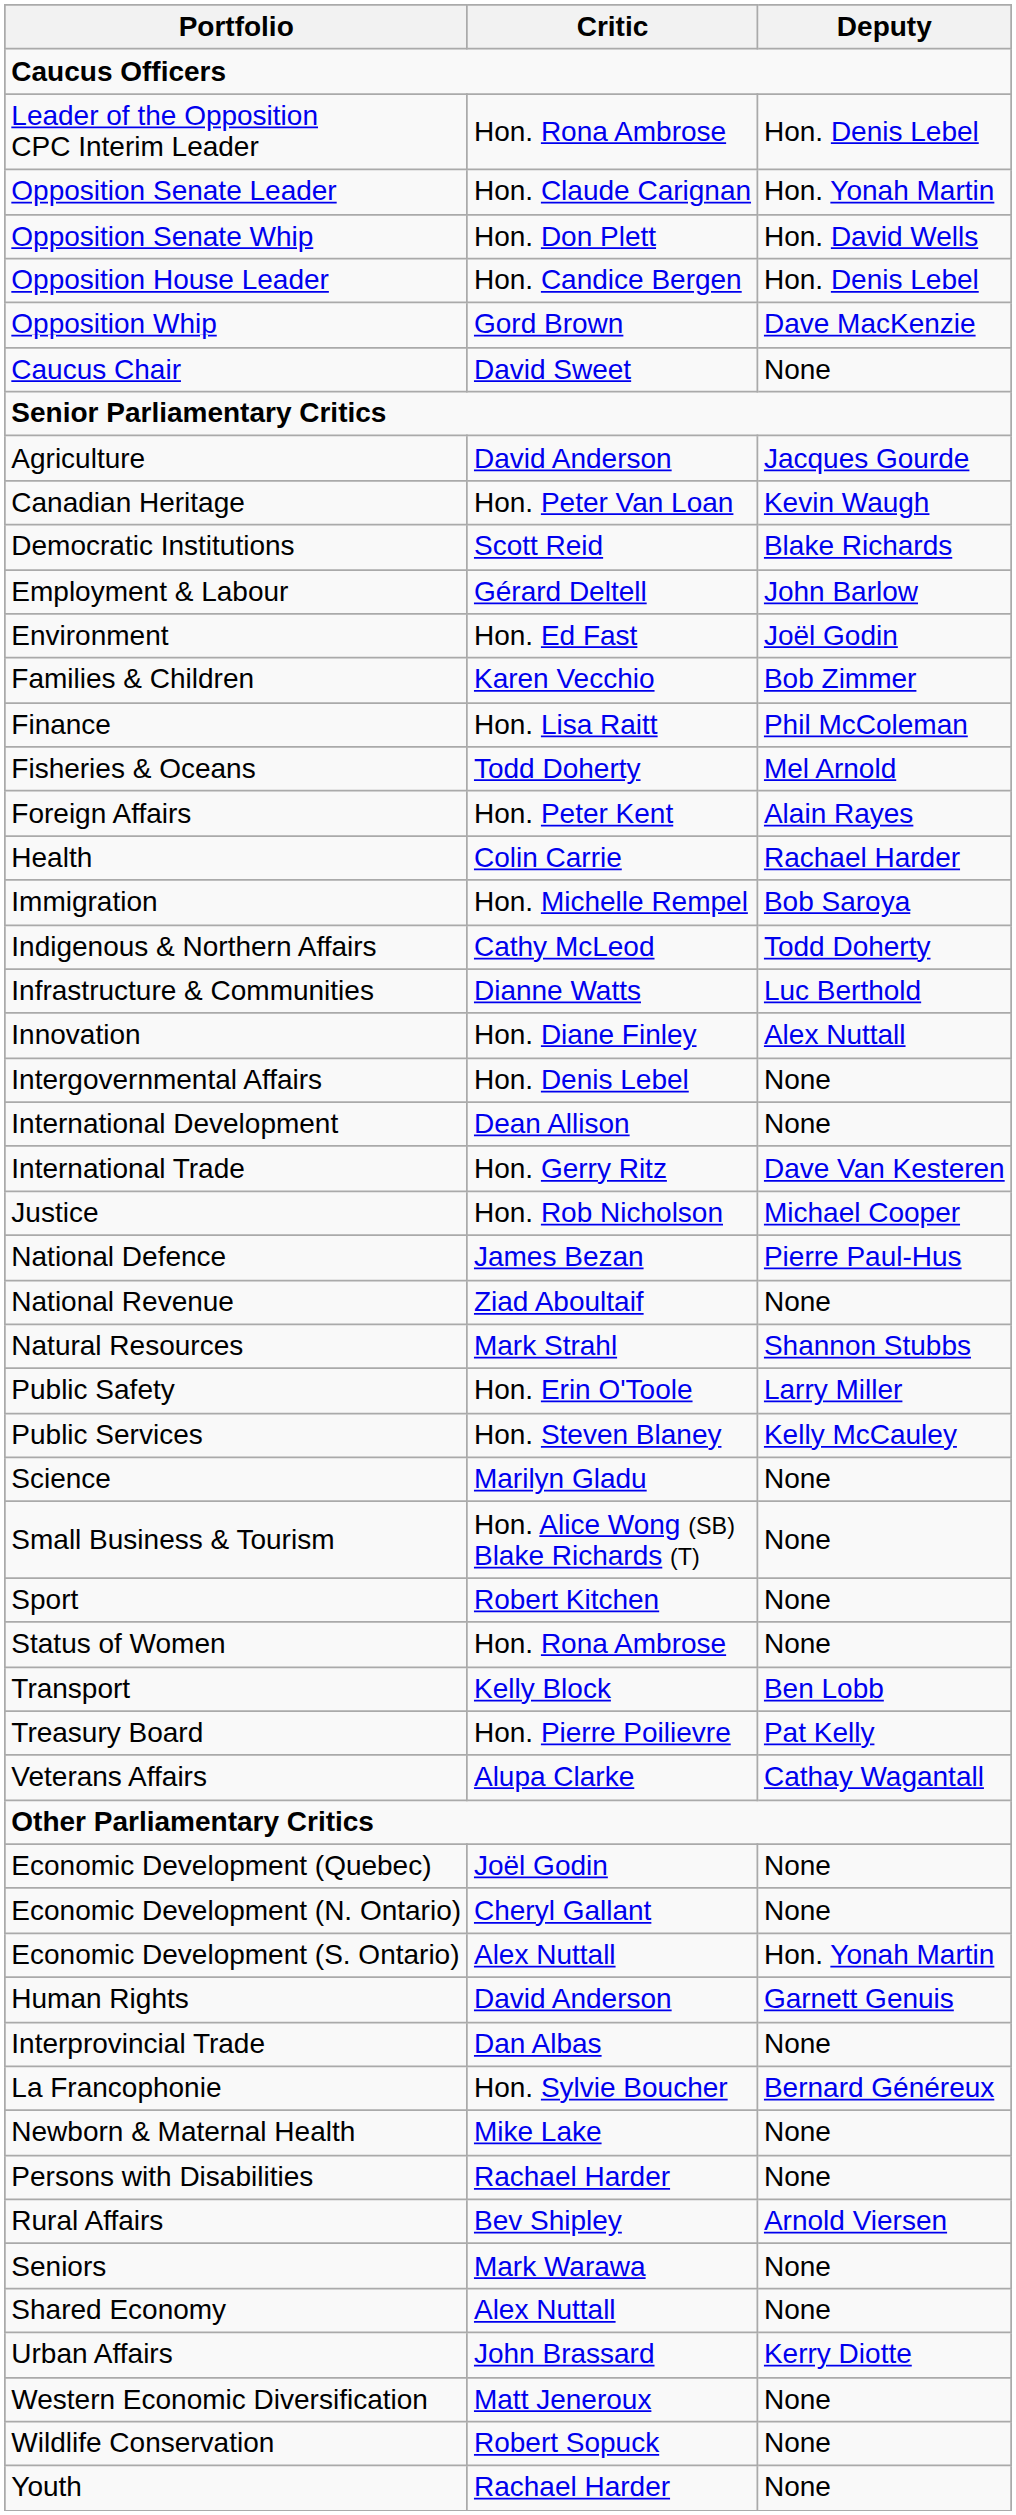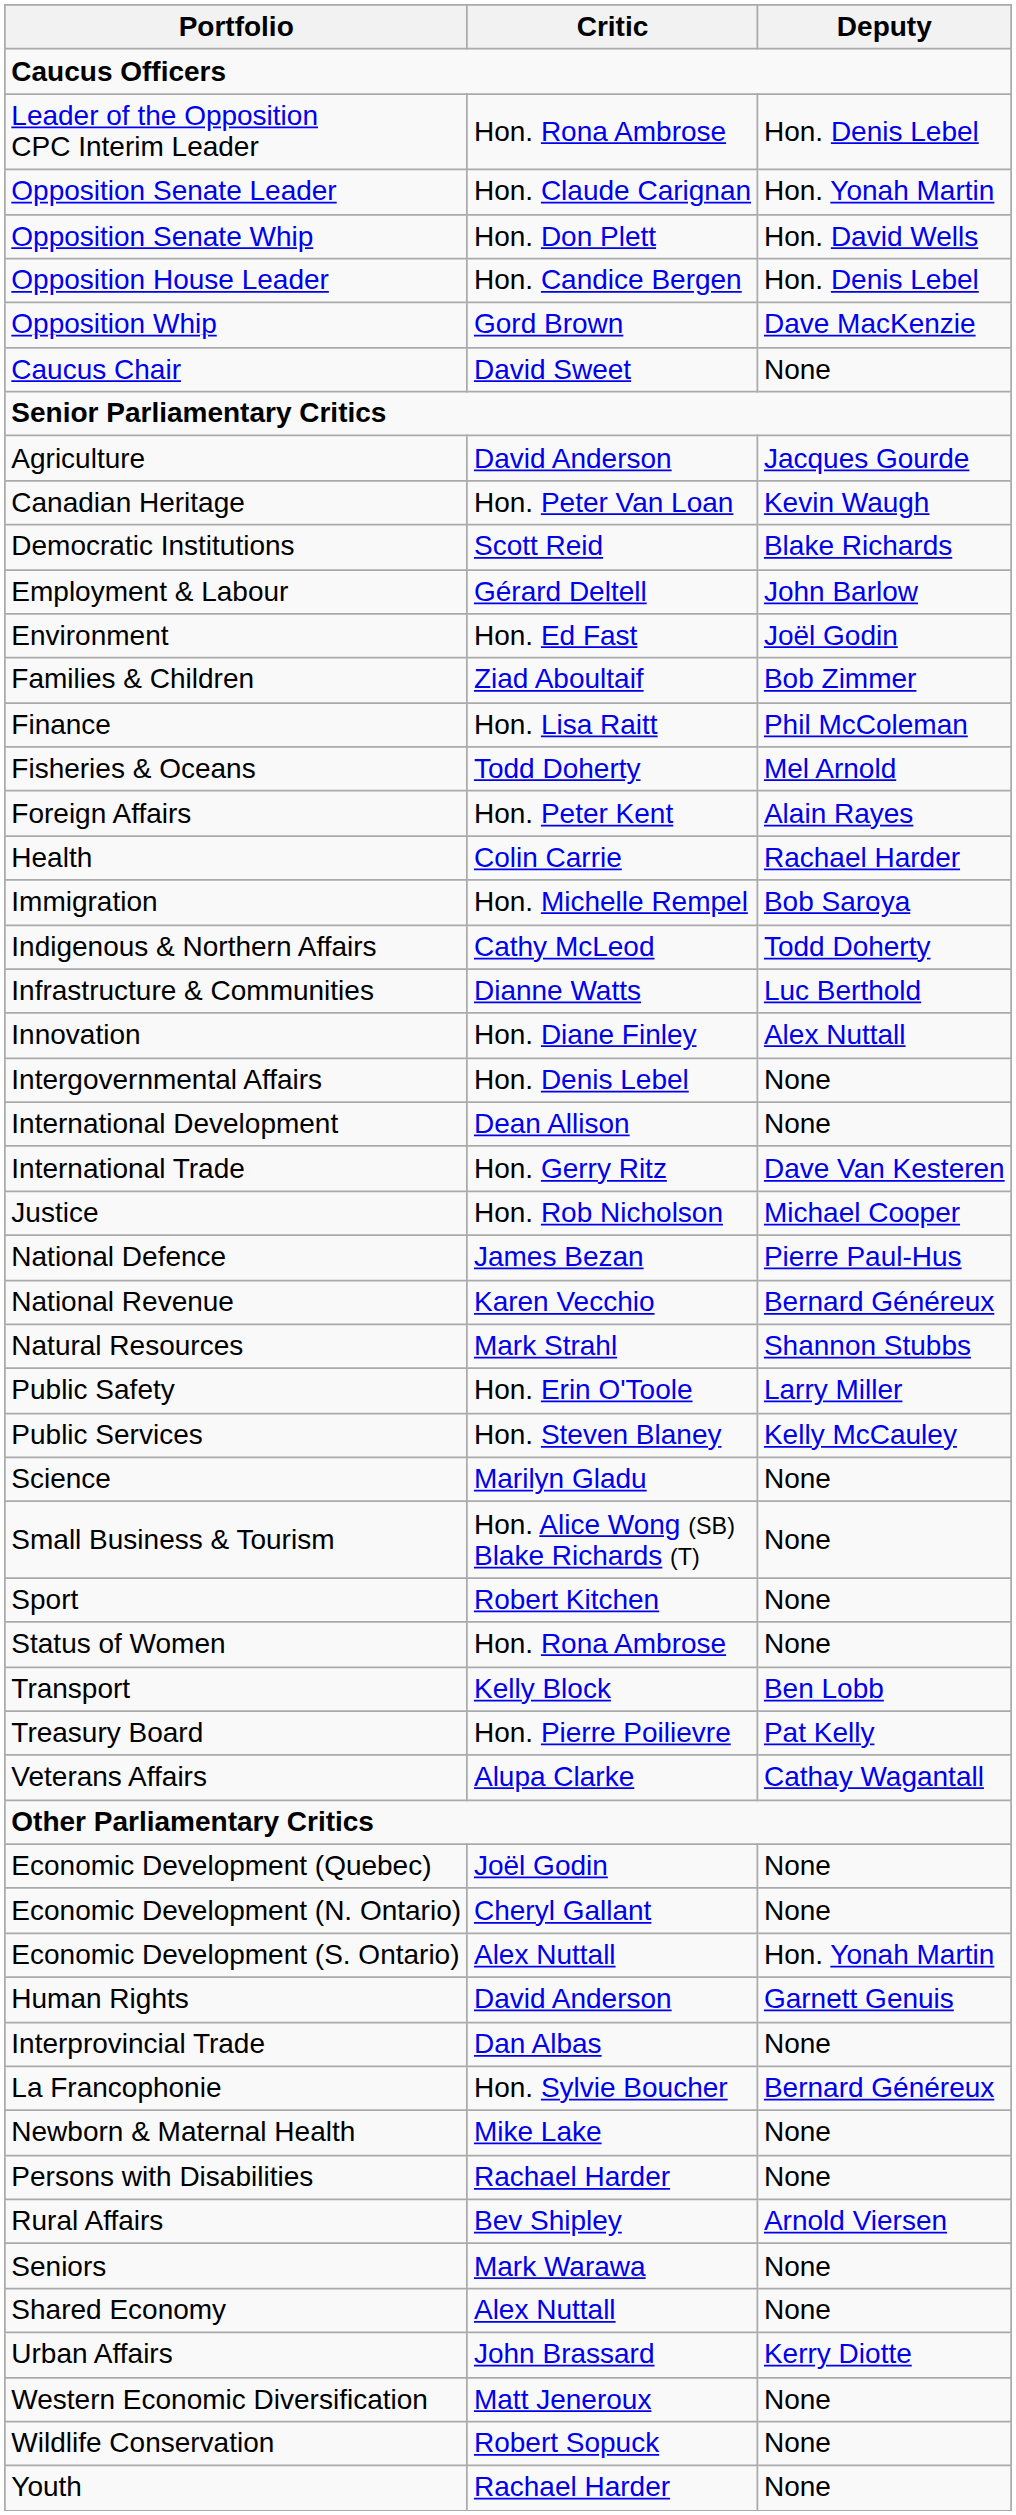 <table class="wikitable collapsible collapsed">
 <tr>
 <th>Portfolio</th>
 <th>Critic</th>
 <th>Deputy</th>
 </tr>
 <tr>
 <td colspan="3"><strong>Caucus Officers</strong></td>
 </tr>
 <tr>
 <td><a href='#'>Leader of the Opposition</a><br>CPC Interim Leader</td>
 <td>Hon. <a href='#'>Rona Ambrose</a></td>
 <td>Hon. <a href='#'>Denis Lebel</a></td>
 </tr>
 <tr>
 <td><a href='#'>Opposition Senate Leader</a></td>
 <td>Hon. <a href='#'>Claude Carignan</a></td>
 <td>Hon. <a href='#'>Yonah Martin</a></td>
 </tr>
 <tr>
 <td><a href='#'>Opposition Senate Whip</a></td>
 <td>Hon. <a href='#'>Don Plett</a></td>
 <td>Hon. <a href='#'>David Wells</a></td>
 </tr>
 <tr>
 <td><a href='#'>Opposition House Leader</a></td>
 <td>Hon. <a href='#'>Candice Bergen</a></td>
 <td>Hon. <a href='#'>Denis Lebel</a></td>
 </tr>
 <tr>
 <td><a href='#'>Opposition Whip</a></td>
 <td><a href='#'>Gord Brown</a></td>
 <td><a href='#'>Dave MacKenzie</a></td>
 </tr>
 <tr>
 <td><a href='#'>Caucus Chair</a></td>
 <td><a href='#'>David Sweet</a></td>
 <td>None</td>
 </tr>
 <tr>
 <td colspan="3"><strong>Senior Parliamentary Critics</strong></td>
 </tr>
 <tr>
 <td>Agriculture</td>
 <td><a href='#'>David Anderson</a></td>
 <td><a href='#'>Jacques Gourde</a></td>
 </tr>
 <tr>
 <td>Canadian Heritage</td>
 <td>Hon. <a href='#'>Peter Van Loan</a></td>
 <td><a href='#'>Kevin Waugh</a></td>
 </tr>
 <tr>
 <td>Democratic Institutions</td>
 <td><a href='#'>Scott Reid</a></td>
 <td><a href='#'>Blake Richards</a></td>
 </tr>
 <tr>
 <td>Employment & Labour</td>
 <td><a href='#'>Gérard Deltell</a></td>
 <td><a href='#'>John Barlow</a></td>
 </tr>
 <tr>
 <td>Environment</td>
 <td>Hon. <a href='#'>Ed Fast</a></td>
 <td><a href='#'>Joël Godin</a></td>
 </tr>
 <tr>
 <td>Families & Children</td>
-<td><a href='#'>Karen Vecchio</a></td>
+<td><a href='#'>Ziad Aboultaif</a></td>
 <td><a href='#'>Bob Zimmer</a></td>
 </tr>
 <tr>
 <td>Finance</td>
 <td>Hon. <a href='#'>Lisa Raitt</a></td>
 <td><a href='#'>Phil McColeman</a></td>
 </tr>
 <tr>
 <td>Fisheries & Oceans</td>
 <td><a href='#'>Todd Doherty</a></td>
 <td><a href='#'>Mel Arnold</a></td>
 </tr>
 <tr>
 <td>Foreign Affairs</td>
 <td>Hon. <a href='#'>Peter Kent</a></td>
 <td><a href='#'>Alain Rayes</a></td>
 </tr>
 <tr>
 <td>Health</td>
 <td><a href='#'>Colin Carrie</a></td>
 <td><a href='#'>Rachael Harder</a></td>
 </tr>
 <tr>
 <td>Immigration</td>
 <td>Hon. <a href='#'>Michelle Rempel</a></td>
 <td><a href='#'>Bob Saroya</a></td>
 </tr>
 <tr>
 <td>Indigenous & Northern Affairs</td>
 <td><a href='#'>Cathy McLeod</a></td>
 <td><a href='#'>Todd Doherty</a></td>
 </tr>
 <tr>
 <td>Infrastructure & Communities</td>
 <td><a href='#'>Dianne Watts</a></td>
 <td><a href='#'>Luc Berthold</a></td>
 </tr>
 <tr>
 <td>Innovation</td>
 <td>Hon. <a href='#'>Diane Finley</a></td>
 <td><a href='#'>Alex Nuttall</a></td>
 </tr>
 <tr>
 <td>Intergovernmental Affairs</td>
 <td>Hon. <a href='#'>Denis Lebel</a></td>
 <td>None</td>
 </tr>
 <tr>
 <td>International Development</td>
 <td><a href='#'>Dean Allison</a></td>
 <td>None</td>
 </tr>
 <tr>
 <td>International Trade</td>
 <td>Hon. <a href='#'>Gerry Ritz</a></td>
 <td><a href='#'>Dave Van Kesteren</a></td>
 </tr>
 <tr>
 <td>Justice</td>
 <td>Hon. <a href='#'>Rob Nicholson</a></td>
 <td><a href='#'>Michael Cooper</a></td>
 </tr>
 <tr>
 <td>National Defence</td>
 <td><a href='#'>James Bezan</a></td>
 <td><a href='#'>Pierre Paul-Hus</a></td>
 </tr>
 <tr>
 <td>National Revenue</td>
-<td><a href='#'>Ziad Aboultaif</a></td>
-<td>None</td>
+<td><a href='#'>Karen Vecchio</a></td>
+<td><a href='#'>Bernard Généreux</a></td>
 </tr>
 <tr>
 <td>Natural Resources</td>
 <td><a href='#'>Mark Strahl</a></td>
 <td><a href='#'>Shannon Stubbs</a></td>
 </tr>
 <tr>
 <td>Public Safety</td>
 <td>Hon. <a href='#'>Erin O'Toole</a></td>
 <td><a href='#'>Larry Miller</a></td>
 </tr>
 <tr>
 <td>Public Services</td>
 <td>Hon. <a href='#'>Steven Blaney</a></td>
 <td><a href='#'>Kelly McCauley</a></td>
 </tr>
 <tr>
 <td>Science</td>
 <td><a href='#'>Marilyn Gladu</a></td>
 <td>None</td>
 </tr>
 <tr>
 <td>Small Business & Tourism</td>
 <td>Hon. <a href='#'>Alice Wong</a> <small>(SB)</small> <br> <a href='#'>Blake Richards</a> <small>(T)</small></td>
 <td>None</td>
 </tr>
 <tr>
 <td>Sport</td>
 <td><a href='#'>Robert Kitchen</a></td>
 <td>None</td>
 </tr>
 <tr>
 <td>Status of Women</td>
 <td>Hon. <a href='#'>Rona Ambrose</a></td>
 <td>None</td>
 </tr>
 <tr>
 <td>Transport</td>
 <td><a href='#'>Kelly Block</a></td>
 <td><a href='#'>Ben Lobb</a></td>
 </tr>
 <tr>
 <td>Treasury Board</td>
 <td>Hon. <a href='#'>Pierre Poilievre</a></td>
 <td><a href='#'>Pat Kelly</a></td>
 </tr>
 <tr>
 <td>Veterans Affairs</td>
 <td><a href='#'>Alupa Clarke</a></td>
 <td><a href='#'>Cathay Wagantall</a></td>
 </tr>
 <tr>
 <td colspan="3"><strong>Other Parliamentary Critics</strong></td>
 </tr>
 <tr>
 <td>Economic Development (Quebec)</td>
 <td><a href='#'>Joël Godin</a></td>
 <td>None</td>
 </tr>
 <tr>
 <td>Economic Development (N. Ontario)</td>
 <td><a href='#'>Cheryl Gallant</a></td>
 <td>None</td>
 </tr>
 <tr>
 <td>Economic Development (S. Ontario)</td>
 <td><a href='#'>Alex Nuttall</a></td>
 <td>Hon. <a href='#'>Yonah Martin</a></td>
 </tr>
 <tr>
 <td>Human Rights</td>
 <td><a href='#'>David Anderson</a></td>
 <td><a href='#'>Garnett Genuis</a></td>
 </tr>
 <tr>
 <td>Interprovincial Trade</td>
 <td><a href='#'>Dan Albas</a></td>
 <td>None</td>
 </tr>
 <tr>
 <td>La Francophonie</td>
 <td>Hon. <a href='#'>Sylvie Boucher</a></td>
 <td><a href='#'>Bernard Généreux</a></td>
 </tr>
 <tr>
 <td>Newborn & Maternal Health</td>
 <td><a href='#'>Mike Lake</a></td>
 <td>None</td>
 </tr>
 <tr>
 <td>Persons with Disabilities</td>
 <td><a href='#'>Rachael Harder</a></td>
 <td>None</td>
 </tr>
 <tr>
 <td>Rural Affairs</td>
 <td><a href='#'>Bev Shipley</a></td>
 <td><a href='#'>Arnold Viersen</a></td>
 </tr>
 <tr>
 <td>Seniors</td>
 <td><a href='#'>Mark Warawa</a></td>
 <td>None</td>
 </tr>
 <tr>
 <td>Shared Economy</td>
 <td><a href='#'>Alex Nuttall</a></td>
 <td>None</td>
 </tr>
 <tr>
 <td>Urban Affairs</td>
 <td><a href='#'>John Brassard</a></td>
 <td><a href='#'>Kerry Diotte</a></td>
 </tr>
 <tr>
 <td>Western Economic Diversification</td>
 <td><a href='#'>Matt Jeneroux</a></td>
 <td>None</td>
 </tr>
 <tr>
 <td>Wildlife Conservation</td>
 <td><a href='#'>Robert Sopuck</a></td>
 <td>None</td>
 </tr>
 <tr>
 <td>Youth</td>
 <td><a href='#'>Rachael Harder</a></td>
 <td>None</td>
 </tr>
 <tr>
 </tr>
 </table>
